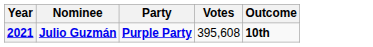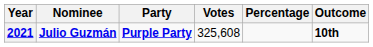 <table class="wikitable">
 <tr>
 <th>Year</th>
 <th>Nominee</th>
 <th>Party</th>
 <th>Votes</th>
+<th>Percentage</th>
 <th>Outcome</th>
 </tr>
 <tr>
 <th><strong><a href='#'>2021</a></strong></th>
 <td><strong><a href='#'>Julio Guzmán</a></strong></td>
 <td><strong><a href='#'>Purple Party</a></strong></td>
-<td>395,608</td>
+<td>325,608</td>
+<td></td>
 <td><strong>10th</strong></td>
 </tr>
 </table>
